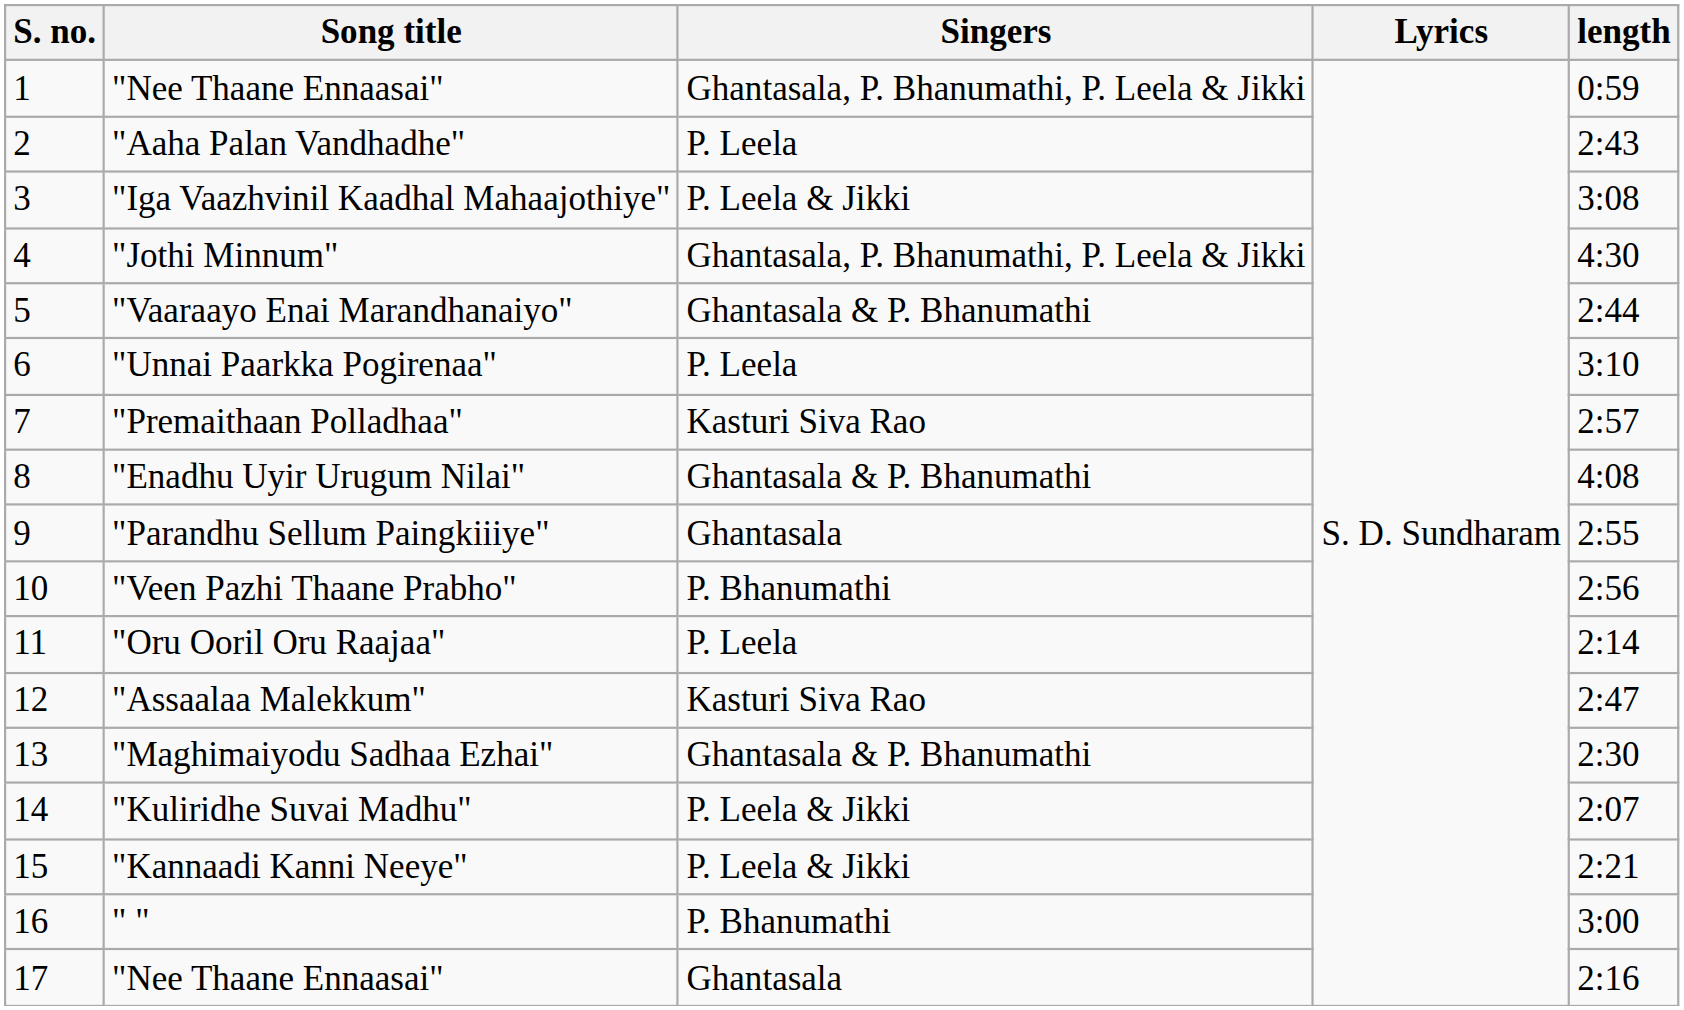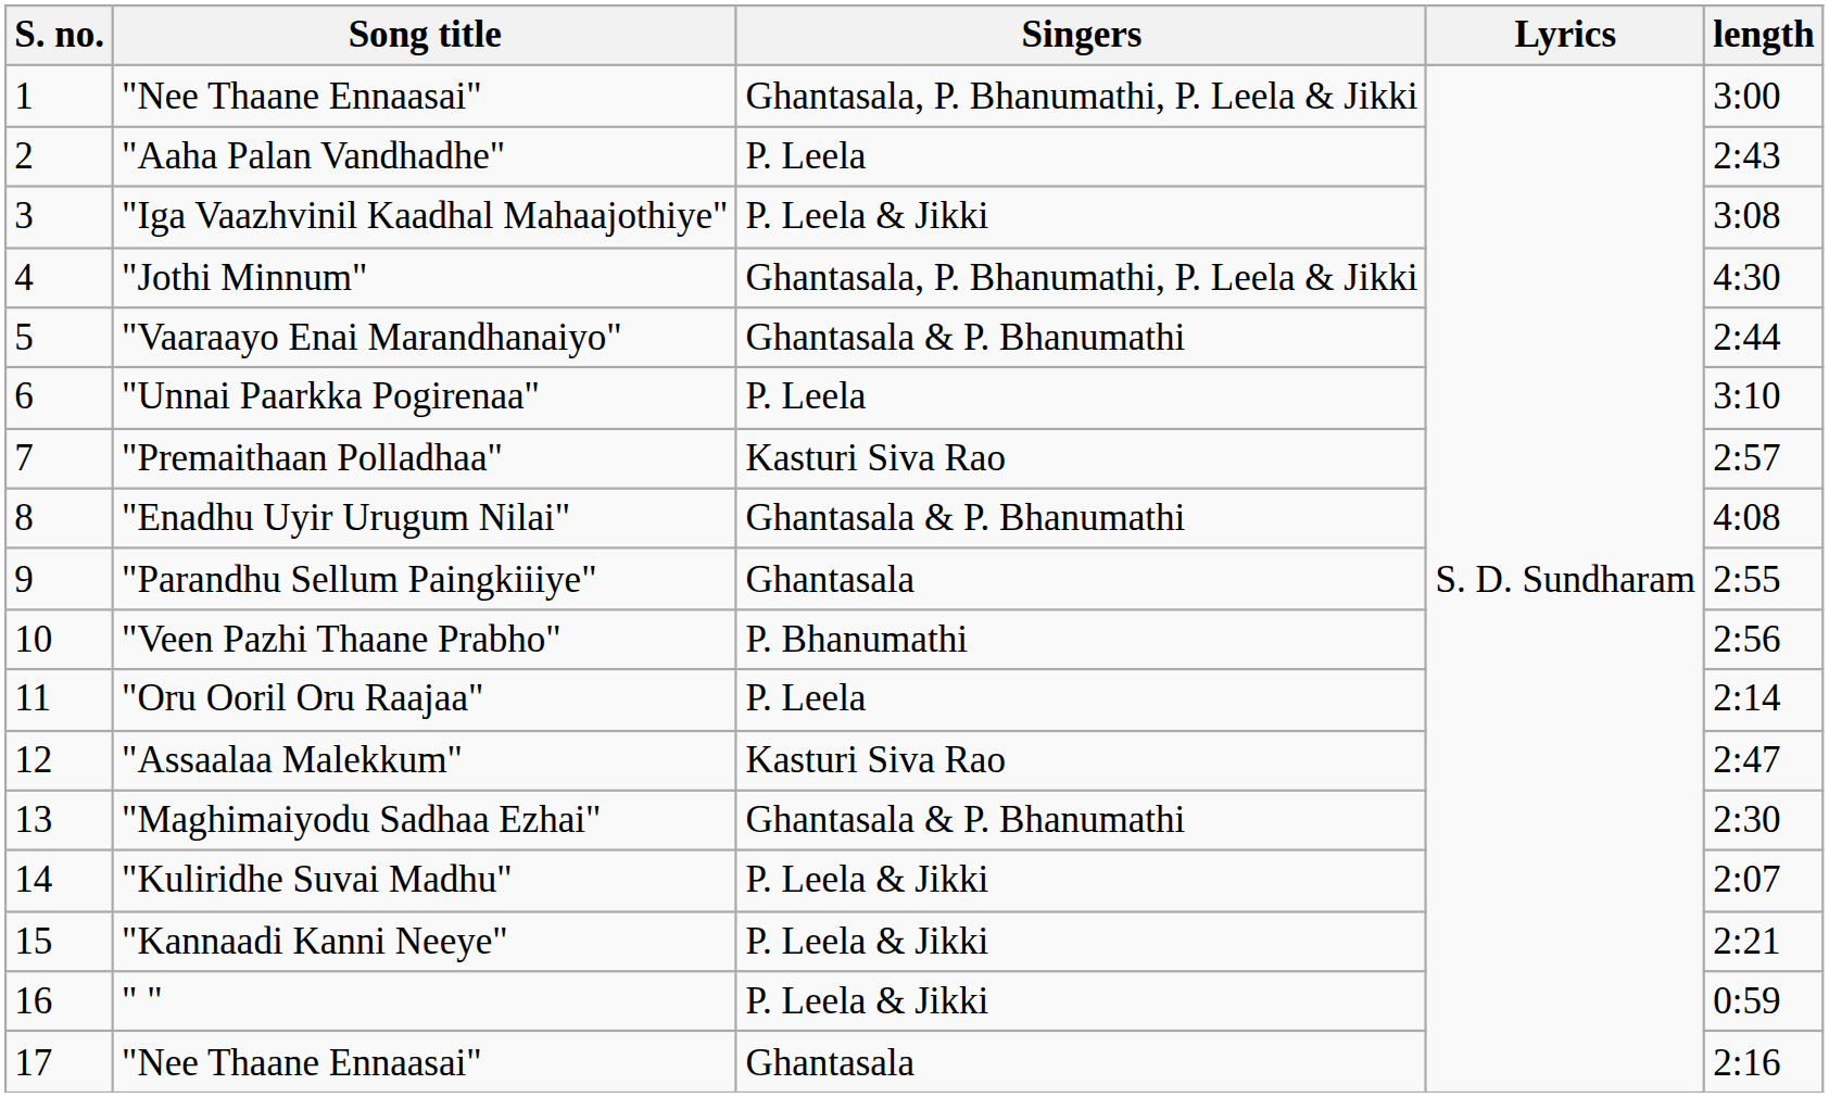 <table class="wikitable">
 <tr>
 <th>S. no.</th>
 <th>Song title</th>
 <th>Singers</th>
 <th>Lyrics</th>
 <th>length</th>
 </tr>
 <tr>
 <td>1</td>
 <td>"Nee Thaane Ennaasai"</td>
 <td>Ghantasala, P. Bhanumathi, P. Leela & Jikki</td>
 <td rowspan=17>S. D. Sundharam</td>
-<td>0:59</td>
+<td>3:00</td>
 </tr>
 <tr>
 <td>2</td>
 <td>"Aaha Palan Vandhadhe"</td>
 <td>P. Leela</td>
 <td>2:43</td>
 </tr>
 <tr>
 <td>3</td>
 <td>"Iga Vaazhvinil Kaadhal Mahaajothiye"</td>
 <td>P. Leela & Jikki</td>
 <td>3:08</td>
 </tr>
 <tr>
 <td>4</td>
 <td>"Jothi Minnum"</td>
 <td>Ghantasala, P. Bhanumathi, P. Leela & Jikki</td>
 <td>4:30</td>
 </tr>
 <tr>
 <td>5</td>
 <td>"Vaaraayo Enai Marandhanaiyo"</td>
 <td>Ghantasala & P. Bhanumathi</td>
 <td>2:44</td>
 </tr>
 <tr>
 <td>6</td>
 <td>"Unnai Paarkka Pogirenaa"</td>
 <td>P. Leela</td>
 <td>3:10</td>
 </tr>
 <tr>
 <td>7</td>
 <td>"Premaithaan Polladhaa"</td>
 <td>Kasturi Siva Rao</td>
 <td>2:57</td>
 </tr>
 <tr>
 <td>8</td>
 <td>"Enadhu Uyir Urugum Nilai"</td>
 <td>Ghantasala & P. Bhanumathi</td>
 <td>4:08</td>
 </tr>
 <tr>
 <td>9</td>
 <td>"Parandhu Sellum Paingkiiiye"</td>
 <td>Ghantasala</td>
 <td>2:55</td>
 </tr>
 <tr>
 <td>10</td>
 <td>"Veen Pazhi Thaane Prabho"</td>
 <td>P. Bhanumathi</td>
 <td>2:56</td>
 </tr>
 <tr>
 <td>11</td>
 <td>"Oru Ooril Oru Raajaa"</td>
 <td>P. Leela</td>
 <td>2:14</td>
 </tr>
 <tr>
 <td>12</td>
 <td>"Assaalaa Malekkum"</td>
 <td>Kasturi Siva Rao</td>
 <td>2:47</td>
 </tr>
 <tr>
 <td>13</td>
 <td>"Maghimaiyodu Sadhaa Ezhai"</td>
 <td>Ghantasala & P. Bhanumathi</td>
 <td>2:30</td>
 </tr>
 <tr>
 <td>14</td>
 <td>"Kuliridhe Suvai Madhu"</td>
 <td>P. Leela & Jikki</td>
 <td>2:07</td>
 </tr>
 <tr>
 <td>15</td>
 <td>"Kannaadi Kanni Neeye"</td>
 <td>P. Leela & Jikki</td>
 <td>2:21</td>
 </tr>
 <tr>
 <td>16</td>
 <td>" "</td>
-<td>P. Bhanumathi</td>
-<td>3:00</td>
+<td>P. Leela & Jikki</td>
+<td>0:59</td>
 </tr>
 <tr>
 <td>17</td>
 <td>"Nee Thaane Ennaasai"</td>
 <td>Ghantasala</td>
 <td>2:16</td>
 </tr>
 </table>
